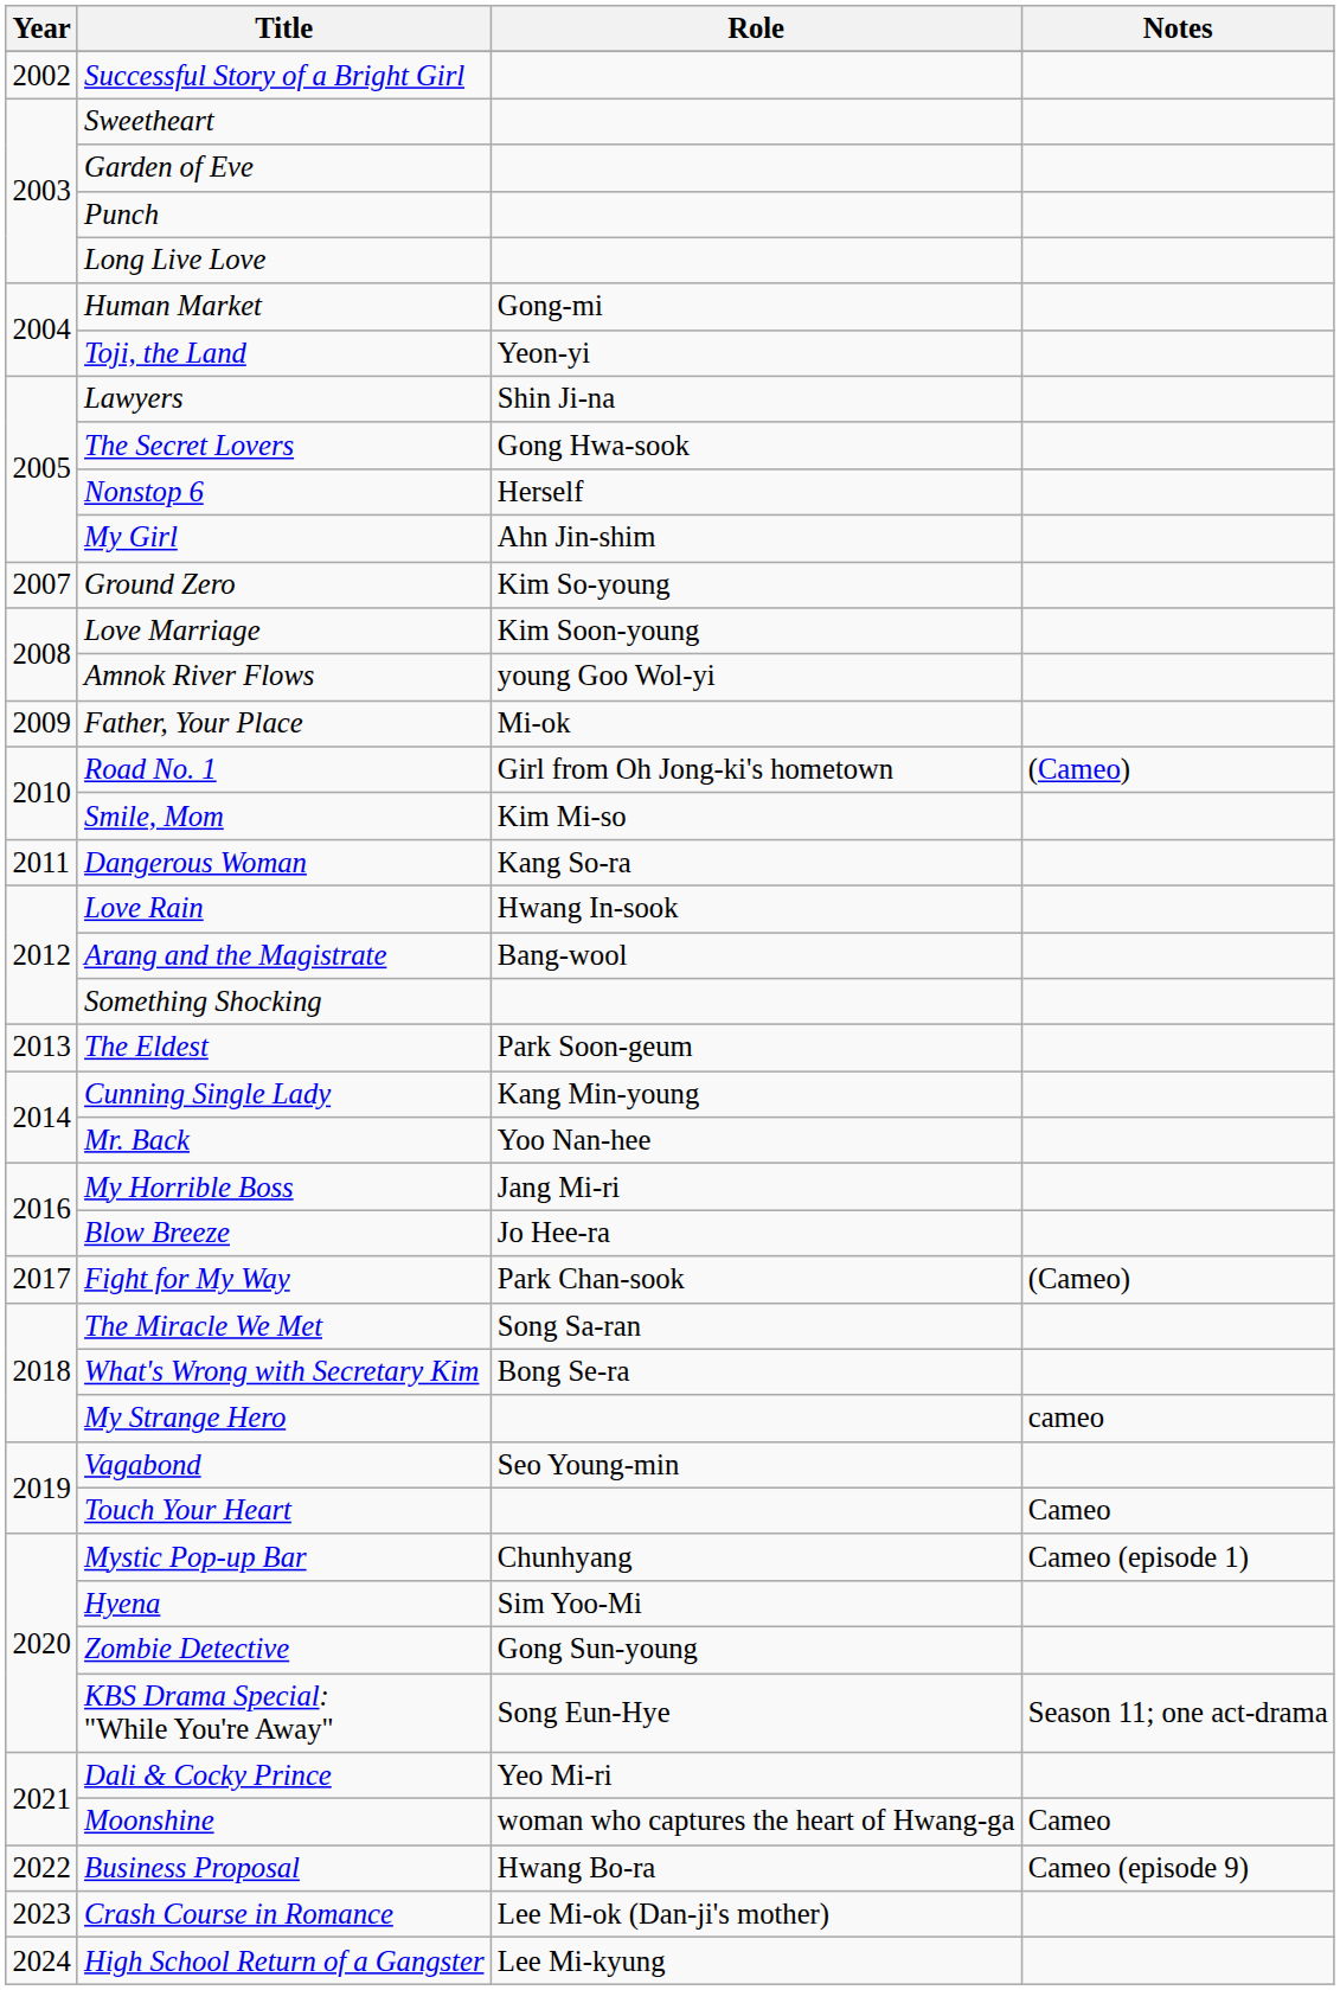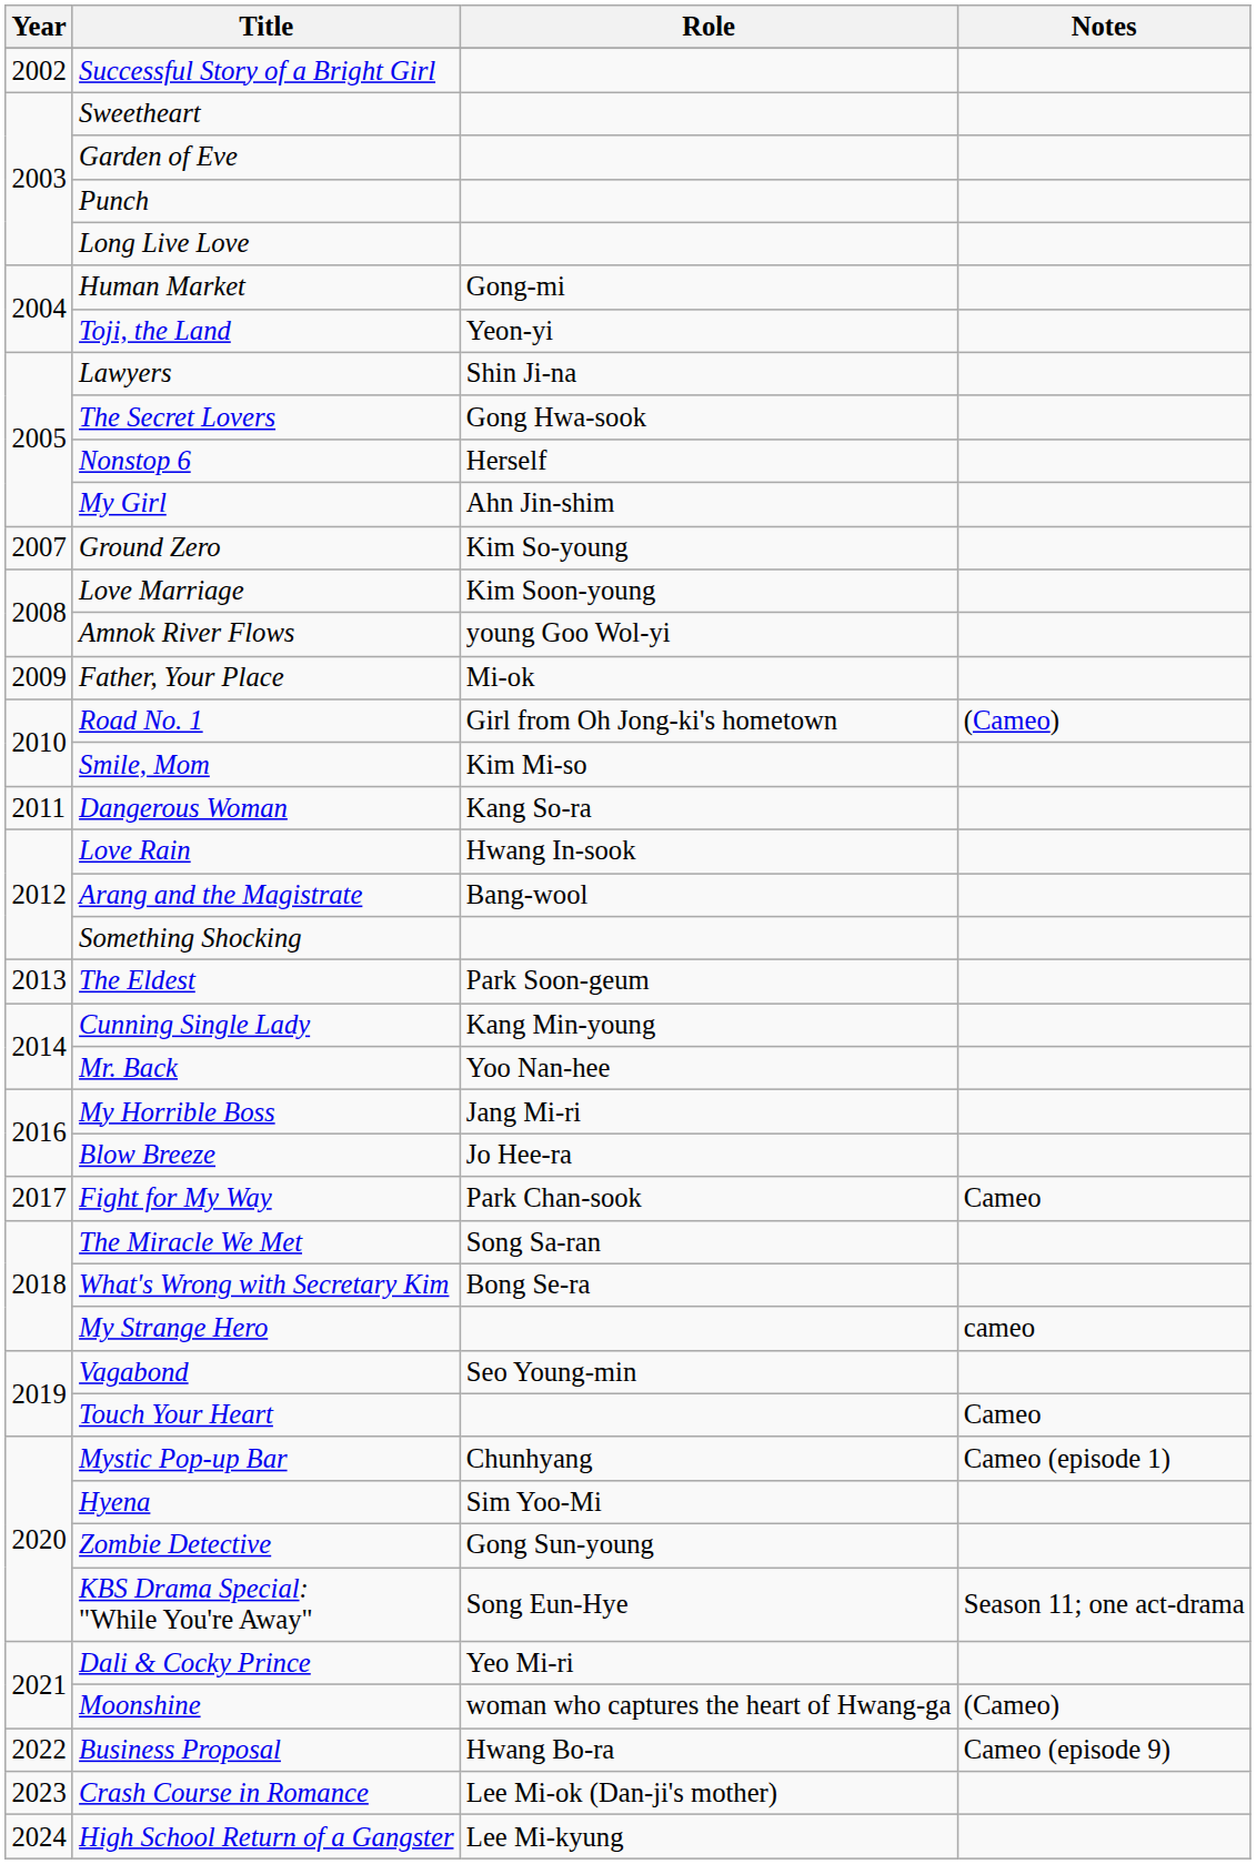 <table class="wikitable sortable">
 <tr>
 <th>Year</th>
 <th>Title</th>
 <th>Role</th>
 <th>Notes</th>
 </tr>
 <tr>
 </tr>
 <tr>
 <td>2002</td>
 <td><em><a href='#'>Successful Story of a Bright Girl</a></em></td>
 <td></td>
 <td></td>
 </tr>
 <tr>
 <td rowspan=4>2003</td>
 <td><em>Sweetheart</em></td>
 <td></td>
 <td></td>
 </tr>
 <tr>
 <td><em>Garden of Eve</em></td>
 <td></td>
 <td></td>
 </tr>
 <tr>
 <td><em>Punch</em></td>
 <td></td>
 <td></td>
 </tr>
 <tr>
 <td><em>Long Live Love</em></td>
 <td></td>
 <td></td>
 </tr>
 <tr>
 <td rowspan=2>2004</td>
 <td><em>Human Market</em></td>
 <td>Gong-mi</td>
 <td></td>
 </tr>
 <tr>
 <td><em><a href='#'>Toji, the Land</a></em></td>
 <td>Yeon-yi</td>
 <td></td>
 </tr>
 <tr>
 <td rowspan=4>2005</td>
 <td><em>Lawyers</em></td>
 <td>Shin Ji-na</td>
 <td></td>
 </tr>
 <tr>
 <td><em><a href='#'>The Secret Lovers</a></em></td>
 <td>Gong Hwa-sook</td>
 <td></td>
 </tr>
 <tr>
 <td><em><a href='#'>Nonstop 6</a></em></td>
 <td>Herself</td>
 <td></td>
 </tr>
 <tr>
 <td><em><a href='#'>My Girl</a></em></td>
 <td>Ahn Jin-shim</td>
 <td></td>
 </tr>
 <tr>
 <td>2007</td>
 <td><em>Ground Zero</em></td>
 <td>Kim So-young</td>
 <td></td>
 </tr>
 <tr>
 <td rowspan=2>2008</td>
 <td><em>Love Marriage</em></td>
 <td>Kim Soon-young</td>
 <td></td>
 </tr>
 <tr>
 <td><em>Amnok River Flows</em></td>
 <td>young Goo Wol-yi</td>
 <td></td>
 </tr>
 <tr>
 <td>2009</td>
 <td><em>Father, Your Place</em></td>
 <td>Mi-ok</td>
 <td></td>
 </tr>
 <tr>
 <td rowspan=2>2010</td>
 <td><em><a href='#'>Road No. 1</a></em></td>
 <td>Girl from Oh Jong-ki's hometown</td>
 <td>(<a href='#'>Cameo</a>)</td>
 </tr>
 <tr>
 <td><em><a href='#'>Smile, Mom</a></em></td>
 <td>Kim Mi-so</td>
 <td></td>
 </tr>
 <tr>
 <td>2011</td>
 <td><em><a href='#'>Dangerous Woman</a></em></td>
 <td>Kang So-ra</td>
 <td></td>
 </tr>
 <tr>
 <td rowspan=3>2012</td>
 <td><em><a href='#'>Love Rain</a></em></td>
 <td>Hwang In-sook</td>
 <td></td>
 </tr>
 <tr>
 <td><em><a href='#'>Arang and the Magistrate</a></em></td>
 <td>Bang-wool</td>
 <td></td>
 </tr>
 <tr>
 <td><em>Something Shocking</em></td>
 <td></td>
 <td> </td>
 </tr>
 <tr>
 <td>2013</td>
 <td><em><a href='#'>The Eldest</a></em></td>
 <td>Park Soon-geum</td>
 <td></td>
 </tr>
 <tr>
 <td rowspan=2>2014</td>
 <td><em><a href='#'>Cunning Single Lady</a></em></td>
 <td>Kang Min-young</td>
 <td></td>
 </tr>
 <tr>
 <td><em><a href='#'>Mr. Back</a></em></td>
 <td>Yoo Nan-hee</td>
 <td></td>
 </tr>
 <tr>
 <td rowspan=2>2016</td>
 <td><em><a href='#'>My Horrible Boss</a></em></td>
 <td>Jang Mi-ri</td>
 <td></td>
 </tr>
 <tr>
 <td><em><a href='#'>Blow Breeze</a></em></td>
 <td>Jo Hee-ra</td>
 <td></td>
 </tr>
 <tr>
 <td>2017</td>
 <td><em><a href='#'>Fight for My Way</a></em></td>
 <td>Park Chan-sook</td>
-<td>(Cameo)</td>
+<td>Cameo</td>
 </tr>
 <tr>
 <td rowspan=3>2018</td>
 <td><em><a href='#'>The Miracle We Met</a></em></td>
 <td>Song Sa-ran</td>
 <td></td>
 </tr>
 <tr>
 <td><em><a href='#'>What's Wrong with Secretary Kim</a></em></td>
 <td>Bong Se-ra</td>
 <td></td>
 </tr>
 <tr>
 <td><em><a href='#'>My Strange Hero</a></em></td>
 <td></td>
 <td>cameo</td>
 </tr>
 <tr>
 <td rowspan=2>2019</td>
 <td><em><a href='#'>Vagabond</a></em></td>
 <td>Seo Young-min</td>
 <td></td>
 </tr>
 <tr>
 <td><em><a href='#'>Touch Your Heart</a></em></td>
 <td></td>
 <td>Cameo</td>
 </tr>
 <tr>
 <td rowspan=4>2020</td>
 <td><em><a href='#'>Mystic Pop-up Bar</a></em></td>
 <td>Chunhyang</td>
 <td>Cameo (episode 1)</td>
 </tr>
 <tr>
 <td><em><a href='#'>Hyena</a></em></td>
 <td>Sim Yoo-Mi</td>
 <td></td>
 </tr>
 <tr>
 <td><em><a href='#'>Zombie Detective</a></em></td>
 <td>Gong Sun-young</td>
 <td></td>
 </tr>
 <tr>
 <td><em><a href='#'>KBS Drama Special</a>:</em><br>"While You're Away"</td>
 <td>Song Eun-Hye</td>
 <td>Season 11; one act-drama</td>
 </tr>
 <tr>
 <td rowspan=2>2021</td>
 <td><em><a href='#'>Dali & Cocky Prince</a></em></td>
 <td>Yeo Mi-ri</td>
 <td></td>
 </tr>
 <tr>
 <td><em><a href='#'>Moonshine</a></em></td>
 <td>woman who captures the heart of Hwang-ga</td>
-<td>Cameo</td>
+<td>(Cameo)</td>
 </tr>
 <tr>
 <td>2022</td>
 <td><em><a href='#'>Business Proposal</a></em></td>
 <td>Hwang Bo-ra</td>
 <td>Cameo (episode 9)</td>
 </tr>
 <tr>
 <td>2023</td>
 <td><em><a href='#'>Crash Course in Romance</a></em></td>
 <td>Lee Mi-ok (Dan-ji's mother)</td>
 <td></td>
 </tr>
 <tr>
 <td>2024</td>
 <td><em><a href='#'>High School Return of a Gangster</a></em></td>
 <td>Lee Mi-kyung</td>
 <td></td>
 </tr>
 </table>
